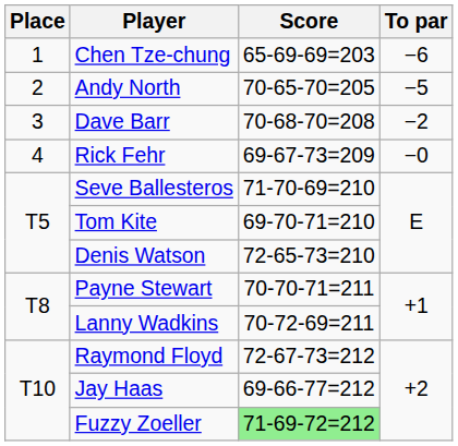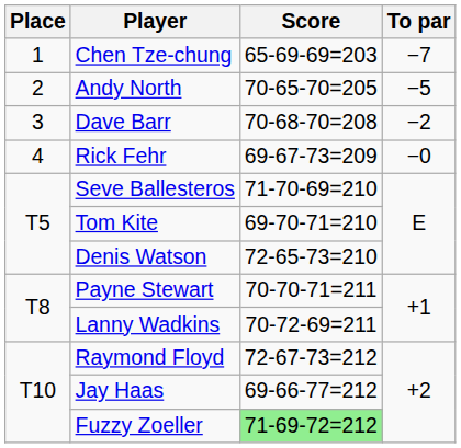 <table class="wikitable">
 <tr>
 <th>Place</th>
 <th>Player</th>
 <th>Score</th>
 <th>To par</th>
 </tr>
 <tr>
 <td align=center>1</td>
 <td> <a href='#'>Chen Tze-chung</a></td>
 <td align=center>65-69-69=203</td>
-<td align=center>−6</td>
+<td align=center>−7</td>
 </tr>
 <tr>
 <td align=center>2</td>
 <td> <a href='#'>Andy North</a></td>
 <td align=center>70-65-70=205</td>
 <td align=center>−5</td>
 </tr>
 <tr>
 <td align=center>3</td>
 <td> <a href='#'>Dave Barr</a></td>
 <td align=center>70-68-70=208</td>
 <td align=center>−2</td>
 </tr>
 <tr>
 <td align=center>4</td>
 <td> <a href='#'>Rick Fehr</a></td>
 <td align=center>69-67-73=209</td>
 <td align=center>−0</td>
 </tr>
 <tr>
 <td rowspan="3" align=center>T5</td>
 <td> <a href='#'>Seve Ballesteros</a></td>
 <td align=center>71-70-69=210</td>
 <td rowspan="3" align=center>E</td>
 </tr>
 <tr>
 <td> <a href='#'>Tom Kite</a></td>
 <td align=center>69-70-71=210</td>
 </tr>
 <tr>
 <td> <a href='#'>Denis Watson</a></td>
 <td align=center>72-65-73=210</td>
 </tr>
 <tr>
 <td rowspan="2" align=center>T8</td>
 <td> <a href='#'>Payne Stewart</a></td>
 <td align=center>70-70-71=211</td>
 <td rowspan="2" align=center>+1</td>
 </tr>
 <tr>
 <td> <a href='#'>Lanny Wadkins</a></td>
 <td align=center>70-72-69=211</td>
 </tr>
 <tr>
 <td rowspan="3" align=center>T10</td>
 <td> <a href='#'>Raymond Floyd</a></td>
 <td align=center>72-67-73=212</td>
 <td rowspan="3" align=center>+2</td>
 </tr>
 <tr>
 <td> <a href='#'>Jay Haas</a></td>
 <td align=center>69-66-77=212</td>
 </tr>
 <tr>
 <td> <a href='#'>Fuzzy Zoeller</a></td>
 <td align=center style="background: lightgreen;">71-69-72=212</td>
 </tr>
 </table>
